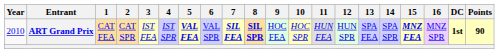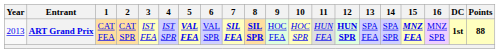 <table class="wikitable" style="text-align:center; font-size:85%">
 <tr>
 <th>Year</th>
 <th>Entrant</th>
 <th>1</th>
 <th>2</th>
 <th>3</th>
 <th>4</th>
 <th>5</th>
 <th>6</th>
 <th>7</th>
 <th>8</th>
 <th>9</th>
 <th>10</th>
 <th>11</th>
 <th>12</th>
 <th>13</th>
 <th>14</th>
 <th>15</th>
 <th>16</th>
 <th>DC</th>
 <th>Points</th>
 </tr>
 <tr>
-<td><a href='#'>2010</a></td>
+<td><a href='#'>2013</a></td>
 <th nowrap><a href='#'>ART Grand Prix</a></th>
 <td style="background:#FFDF9F;"><a href='#'>CAT<br>FEA</a><br></td>
 <td style="background:#FFDF9F;"><a href='#'>CAT<br>SPR</a><br></td>
 <td style="background:#ffffbf;"><em><a href='#'>IST<br>FEA</a></em><br></td>
 <td style="background:#cfcfff;"><em><a href='#'>IST<br>SPR</a></em><br></td>
 <td style="background:#ffffbf;"><strong><em><a href='#'>VAL<br>FEA</a></em></strong><br></td>
 <td style="background:#cfcfff;"><a href='#'>VAL<br>SPR</a><br></td>
 <td style="background:#ffffbf;"><strong><em><a href='#'>SIL<br>FEA</a></em></strong><br></td>
 <td style="background:#FFDF9F;"><strong><a href='#'>SIL<br>SPR</a><br></strong></td>
 <td style="background:#dfffdf;"><a href='#'>HOC<br>FEA</a><br></td>
 <td style="background:#ffffbf;"><em><a href='#'>HOC<br>SPR</a></em><br></td>
 <td style="background:#dfdfdf;"><em><a href='#'>HUN<br>FEA</a></em><br></td>
-<td style="background:#dfffdf;"><a href='#'>HUN<br>SPR</a><br></td>
+<td style="background:#dfffdf;"><strong><a href='#'>HUN<br>SPR</a><br></strong></td>
 <td style="background:#cfcfff;"><a href='#'>SPA<br>FEA</a><br></td>
 <td style="background:#cfcfff;"><a href='#'>SPA<br>SPR</a><br></td>
 <td style="background:#ffffbf;"><strong><em><a href='#'>MNZ<br>FEA</a></em></strong><br></td>
 <td style="background:#efcfff;"><a href='#'>MNZ<br>SPR</a><br></td>
 <th style="background:#FFFFBF;">1st</th>
-<th style="background:#FFFFBF;">90</th>
+<th style="background:#FFFFBF;">88</th>
 </tr>
 <tr>
 <th colspan="20"></th>
 </tr>
 </table>
